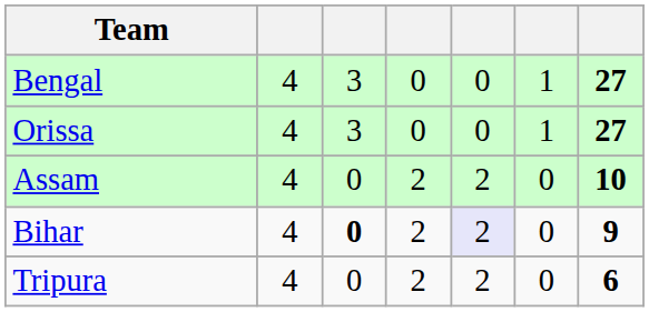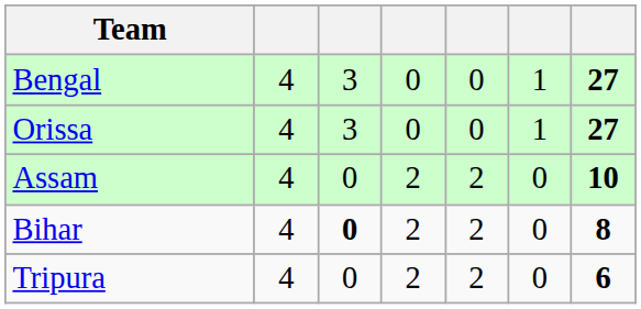 <table class="wikitable" style="text-align:center">
 <tr>
 <th style="width:120px">Team</th>
 <th style="width:25px"></th>
 <th style="width:25px"></th>
 <th style="width:25px"></th>
 <th style="width:25px"></th>
 <th style="width:25px"></th>
 <th style="width:25px"></th>
 </tr>
 <tr style="background:#cfc;">
 <td style="text-align:left"><a href='#'>Bengal</a></td>
 <td>4</td>
 <td>3</td>
 <td>0</td>
 <td>0</td>
 <td>1</td>
 <td><strong>27</strong></td>
 </tr>
 <tr style="background:#cfc;">
 <td style="text-align:left"><a href='#'>Orissa</a></td>
 <td>4</td>
 <td>3</td>
 <td>0</td>
 <td>0</td>
 <td>1</td>
 <td><strong>27</strong></td>
 </tr>
 <tr style="background:#cfc;">
 <td style="text-align:left"><a href='#'>Assam</a></td>
 <td>4</td>
 <td>0</td>
 <td>2</td>
 <td>2</td>
 <td>0</td>
 <td><strong>10</strong></td>
 </tr>
 <tr>
 <td style="text-align:left"><a href='#'>Bihar</a></td>
 <td>4</td>
 <td><strong>0</strong></td>
 <td>2</td>
-<td style="background: lavender;">2</td>
+<td>2</td>
 <td>0</td>
-<td><strong>9</strong></td>
+<td><strong>8</strong></td>
 </tr>
 <tr>
 <td style="text-align:left"><a href='#'>Tripura</a></td>
 <td>4</td>
 <td>0</td>
 <td>2</td>
 <td>2</td>
 <td>0</td>
 <td><strong>6</strong></td>
 </tr>
 </table>
